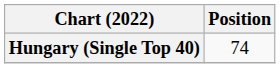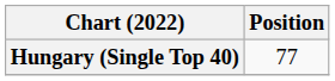 <table class="wikitable sortable plainrowheaders" style="text-align:center">
 <tr>
 <th scope="col">Chart (2022)</th>
 <th scope="col">Position</th>
 </tr>
 <tr>
 <th scope="row">Hungary (Single Top 40)</th>
-<td>74</td>
+<td>77</td>
 </tr>
 <tr>
 </tr>
 </table>
